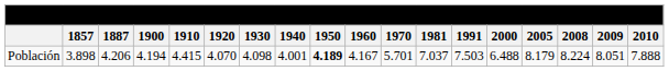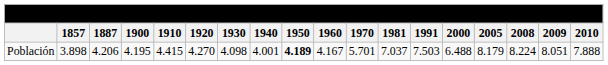 <table class="wikitable">
 <tr>
 <th style="background:black;" colspan="20">Demographic evolution of Callosa d'en Sarrià</th>
 </tr>
 <tr>
 <th></th>
 <th>1857</th>
 <th>1887</th>
 <th>1900</th>
 <th>1910</th>
 <th>1920</th>
 <th>1930</th>
 <th>1940</th>
 <th>1950</th>
 <th>1960</th>
 <th>1970</th>
 <th>1981</th>
 <th>1991</th>
 <th>2000</th>
 <th>2005</th>
 <th>2008</th>
 <th>2009</th>
 <th>2010</th>
 </tr>
 <tr>
 <td>Población</td>
 <td align=center>3.898</td>
 <td align=center>4.206</td>
-<td align=center>4.194</td>
+<td align=center>4.195</td>
 <td align=center>4.415</td>
-<td align=center>4.070</td>
+<td align=center>4.270</td>
 <td align=center>4.098</td>
 <td align=center>4.001</td>
 <td align=center><strong>4.189</strong></td>
 <td align=center>4.167</td>
 <td align=center>5.701</td>
 <td align=center>7.037</td>
 <td align=center>7.503</td>
 <td align=center>6.488</td>
 <td align=center>8.179</td>
 <td align=center>8.224</td>
 <td align=center>8.051</td>
 <td align=center>7.888</td>
 </tr>
 </table>
